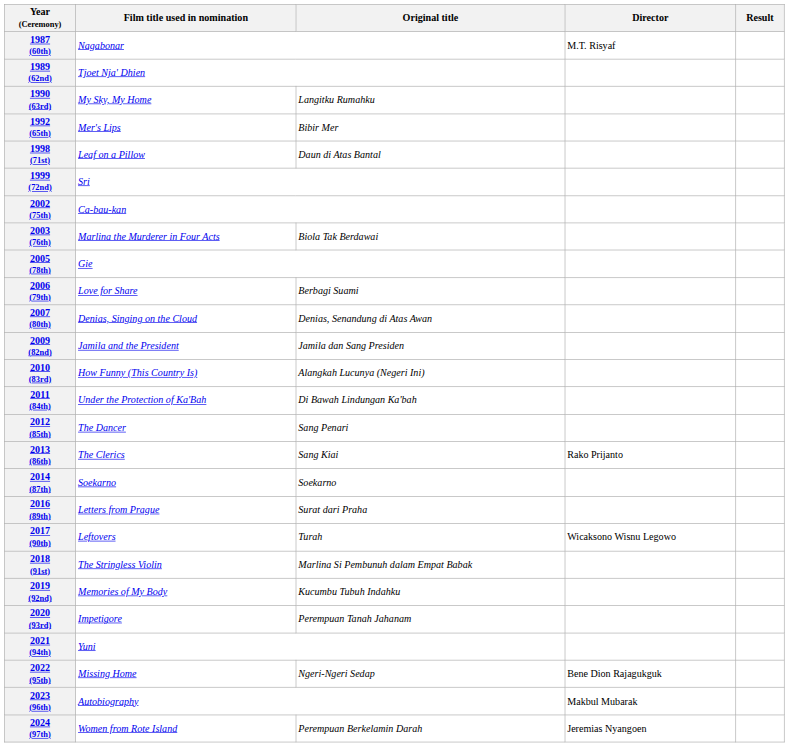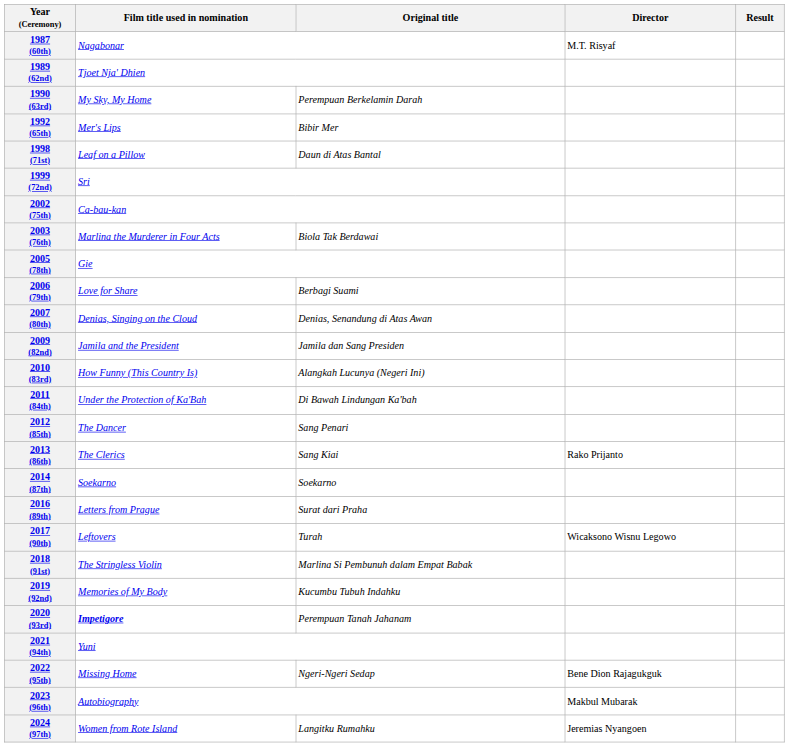 <table class="wikitable sortable" width="98%" style="background:#ffffff;">
 <tr>
 <th>Year<br><small>(Ceremony)</small></th>
 <th>Film title used in nomination</th>
 <th>Original title</th>
 <th>Director</th>
 <th>Result</th>
 </tr>
 <tr>
 <th align="center"><a href='#'>1987</a><br><small><a href='#'>(60th)</a></small></th>
 <td colspan="2"><em><a href='#'>Nagabonar</a></em></td>
 <td>M.T. Risyaf</td>
 <td></td>
 </tr>
 <tr>
 <th align="center"><a href='#'>1989</a><br><small><a href='#'>(62nd)</a></small></th>
 <td colspan="2"><em><a href='#'>Tjoet Nja' Dhien</a></em></td>
 <td></td>
 <td></td>
 </tr>
 <tr>
 <th align="center"><a href='#'>1990</a><br><small><a href='#'>(63rd)</a></small></th>
 <td><em><a href='#'>My Sky, My Home</a></em></td>
-<td><em>Langitku Rumahku</em></td>
+<td><em>Perempuan Berkelamin Darah</em></td>
 <td></td>
 <td></td>
 </tr>
 <tr>
 <th align="center"><a href='#'>1992</a><br><small><a href='#'>(65th)</a></small></th>
 <td><em><a href='#'>Mer's Lips</a></em></td>
 <td><em>Bibir Mer</em></td>
 <td></td>
 <td></td>
 </tr>
 <tr>
 <th align="center"><a href='#'>1998</a><br><small><a href='#'>(71st)</a></small></th>
 <td><em><a href='#'>Leaf on a Pillow</a></em></td>
 <td><em>Daun di Atas Bantal</em></td>
 <td></td>
 <td></td>
 </tr>
 <tr>
 <th align="center"><a href='#'>1999</a><br><small><a href='#'>(72nd)</a></small></th>
 <td colspan="2"><em><a href='#'>Sri</a></em></td>
 <td></td>
 <td></td>
 </tr>
 <tr>
 <th align="center"><a href='#'>2002</a><br><small><a href='#'>(75th)</a></small></th>
 <td colspan="2"><em><a href='#'>Ca-bau-kan</a></em></td>
 <td></td>
 <td></td>
 </tr>
 <tr>
 <th align="center"><a href='#'>2003</a><br><small><a href='#'>(76th)</a></small></th>
 <td><em><a href='#'>Marlina the Murderer in Four Acts</a></em></td>
 <td><em>Biola Tak Berdawai</em></td>
 <td></td>
 <td></td>
 </tr>
 <tr>
 <th align="center"><a href='#'>2005</a><br><small><a href='#'>(78th)</a></small></th>
 <td colspan="2"><em><a href='#'>Gie</a></em></td>
 <td></td>
 <td></td>
 </tr>
 <tr>
 <th align="center"><a href='#'>2006</a><br><small><a href='#'>(79th)</a></small></th>
 <td><em><a href='#'>Love for Share</a></em></td>
 <td><em>Berbagi Suami</em></td>
 <td></td>
 <td></td>
 </tr>
 <tr>
 <th align="center"><a href='#'>2007</a><br><small><a href='#'>(80th)</a></small></th>
 <td><em><a href='#'>Denias, Singing on the Cloud</a></em></td>
 <td><em>Denias, Senandung di Atas Awan</em></td>
 <td></td>
 <td></td>
 </tr>
 <tr>
 <th align="center"><a href='#'>2009</a><br><small><a href='#'>(82nd)</a></small></th>
 <td><em><a href='#'>Jamila and the President</a></em></td>
 <td><em>Jamila dan Sang Presiden</em></td>
 <td></td>
 <td></td>
 </tr>
 <tr>
 <th align="center"><a href='#'>2010</a><br><small><a href='#'>(83rd)</a></small></th>
 <td><em><a href='#'>How Funny (This Country Is)</a></em></td>
 <td><em>Alangkah Lucunya (Negeri Ini)</em></td>
 <td></td>
 <td></td>
 </tr>
 <tr>
 <th align="center"><a href='#'>2011</a><br><small><a href='#'>(84th)</a></small></th>
 <td><em><a href='#'>Under the Protection of Ka'Bah</a></em></td>
 <td><em>Di Bawah Lindungan Ka'bah</em></td>
 <td></td>
 <td></td>
 </tr>
 <tr>
 <th align="center"><a href='#'>2012</a><br><small><a href='#'>(85th)</a></small></th>
 <td><em><a href='#'>The Dancer</a></em></td>
 <td><em>Sang Penari</em></td>
 <td></td>
 <td></td>
 </tr>
 <tr>
 <th align="center"><a href='#'>2013</a><br><small><a href='#'>(86th)</a></small></th>
 <td><em><a href='#'>The Clerics</a></em></td>
 <td><em>Sang Kiai</em></td>
 <td>Rako Prijanto</td>
 <td></td>
 </tr>
 <tr>
 <th align="center"><a href='#'>2014</a><br><small><a href='#'>(87th)</a></small></th>
 <td><em><a href='#'>Soekarno</a></em></td>
 <td><em>Soekarno</em></td>
 <td></td>
 <td></td>
 </tr>
 <tr>
 <th align="center"><a href='#'>2016</a><br><small><a href='#'>(89th)</a></small></th>
 <td><em><a href='#'>Letters from Prague</a></em></td>
 <td><em>Surat dari Praha</em></td>
 <td></td>
 <td></td>
 </tr>
 <tr>
 <th align="center"><a href='#'>2017</a><br><small><a href='#'>(90th)</a></small></th>
 <td><em><a href='#'>Leftovers</a></em></td>
 <td><em>Turah</em></td>
 <td>Wicaksono Wisnu Legowo</td>
 <td></td>
 </tr>
 <tr>
 <th align="center"><a href='#'>2018</a><br><small><a href='#'>(91st)</a></small></th>
 <td><em><a href='#'>The Stringless Violin</a></em></td>
 <td><em>Marlina Si Pembunuh dalam Empat Babak</em></td>
 <td></td>
 <td></td>
 </tr>
 <tr>
 <th align="center"><a href='#'>2019</a><br><small><a href='#'>(92nd)</a></small></th>
 <td><em><a href='#'>Memories of My Body</a></em></td>
 <td><em>Kucumbu Tubuh Indahku</em></td>
 <td></td>
 <td></td>
 </tr>
 <tr>
 <th align="center"><a href='#'>2020</a><br><small><a href='#'>(93rd)</a></small></th>
-<td><em><a href='#'>Impetigore</a></em></td>
+<td><strong><em><a href='#'>Impetigore</a></em></strong></td>
 <td><em>Perempuan Tanah Jahanam</em></td>
 <td></td>
 <td></td>
 </tr>
 <tr>
 <th align="center"><a href='#'>2021</a><br><small><a href='#'>(94th)</a></small></th>
 <td colspan="2"><em><a href='#'>Yuni</a></em></td>
 <td></td>
 <td></td>
 </tr>
 <tr>
 <th align="center"><a href='#'>2022</a><br><small><a href='#'>(95th)</a></small></th>
 <td><em><a href='#'>Missing Home</a></em></td>
 <td><em>Ngeri-Ngeri Sedap</em></td>
 <td>Bene Dion Rajagukguk</td>
 <td></td>
 </tr>
 <tr>
 <th align="center"><a href='#'>2023</a><br><small><a href='#'>(96th)</a></small></th>
 <td colspan="2"><em><a href='#'>Autobiography</a></em></td>
 <td>Makbul Mubarak</td>
 <td></td>
 </tr>
 <tr>
 <th><a href='#'>2024</a><br><small><a href='#'>(97th)</a></small></th>
 <td><em><a href='#'>Women from Rote Island</a></em></td>
-<td><em>Perempuan Berkelamin Darah</em></td>
+<td><em>Langitku Rumahku</em></td>
 <td>Jeremias Nyangoen</td>
 <td></td>
 </tr>
 </table>
